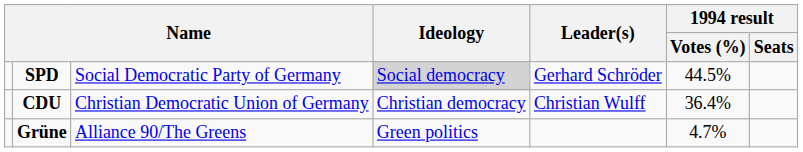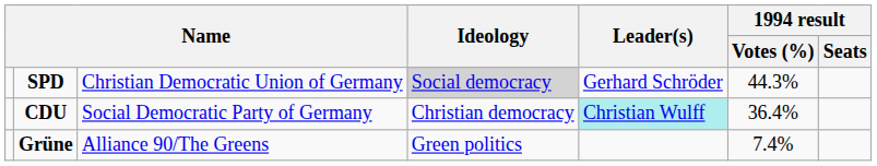 <table class="wikitable">
 <tr>
 <th rowspan=2 colspan=3>Name</th>
 <th rowspan=2>Ideology</th>
 <th rowspan=2>Leader(s)</th>
 <th colspan=2>1994 result</th>
 </tr>
 <tr>
 <th>Votes (%)</th>
 <th>Seats</th>
 </tr>
 <tr>
 <td bgcolor=></td>
 <td align=center><strong>SPD</strong></td>
-<td><a href='#'>Social Democratic Party of Germany</a><br></td>
+<td><a href='#'>Christian Democratic Union of Germany</a><br></td>
 <td style="background: lightgrey;"><a href='#'>Social democracy</a></td>
 <td><a href='#'>Gerhard Schröder</a></td>
-<td align=center>44.5%</td>
+<td align=center>44.3%</td>
 <td></td>
 </tr>
 <tr>
 <td bgcolor=></td>
 <td align=center><strong>CDU</strong></td>
-<td><a href='#'>Christian Democratic Union of Germany</a><br></td>
+<td><a href='#'>Social Democratic Party of Germany</a><br></td>
 <td><a href='#'>Christian democracy</a></td>
-<td><a href='#'>Christian Wulff</a></td>
+<td style="background: paleturquoise;"><a href='#'>Christian Wulff</a></td>
 <td align=center>36.4%</td>
 <td></td>
 </tr>
 <tr>
 <td bgcolor=></td>
 <td align=center><strong>Grüne</strong></td>
 <td><a href='#'>Alliance 90/The Greens</a><br></td>
 <td><a href='#'>Green politics</a></td>
 <td></td>
-<td align=center>4.7%</td>
+<td align=center>7.4%</td>
 <td></td>
 </tr>
 </table>
